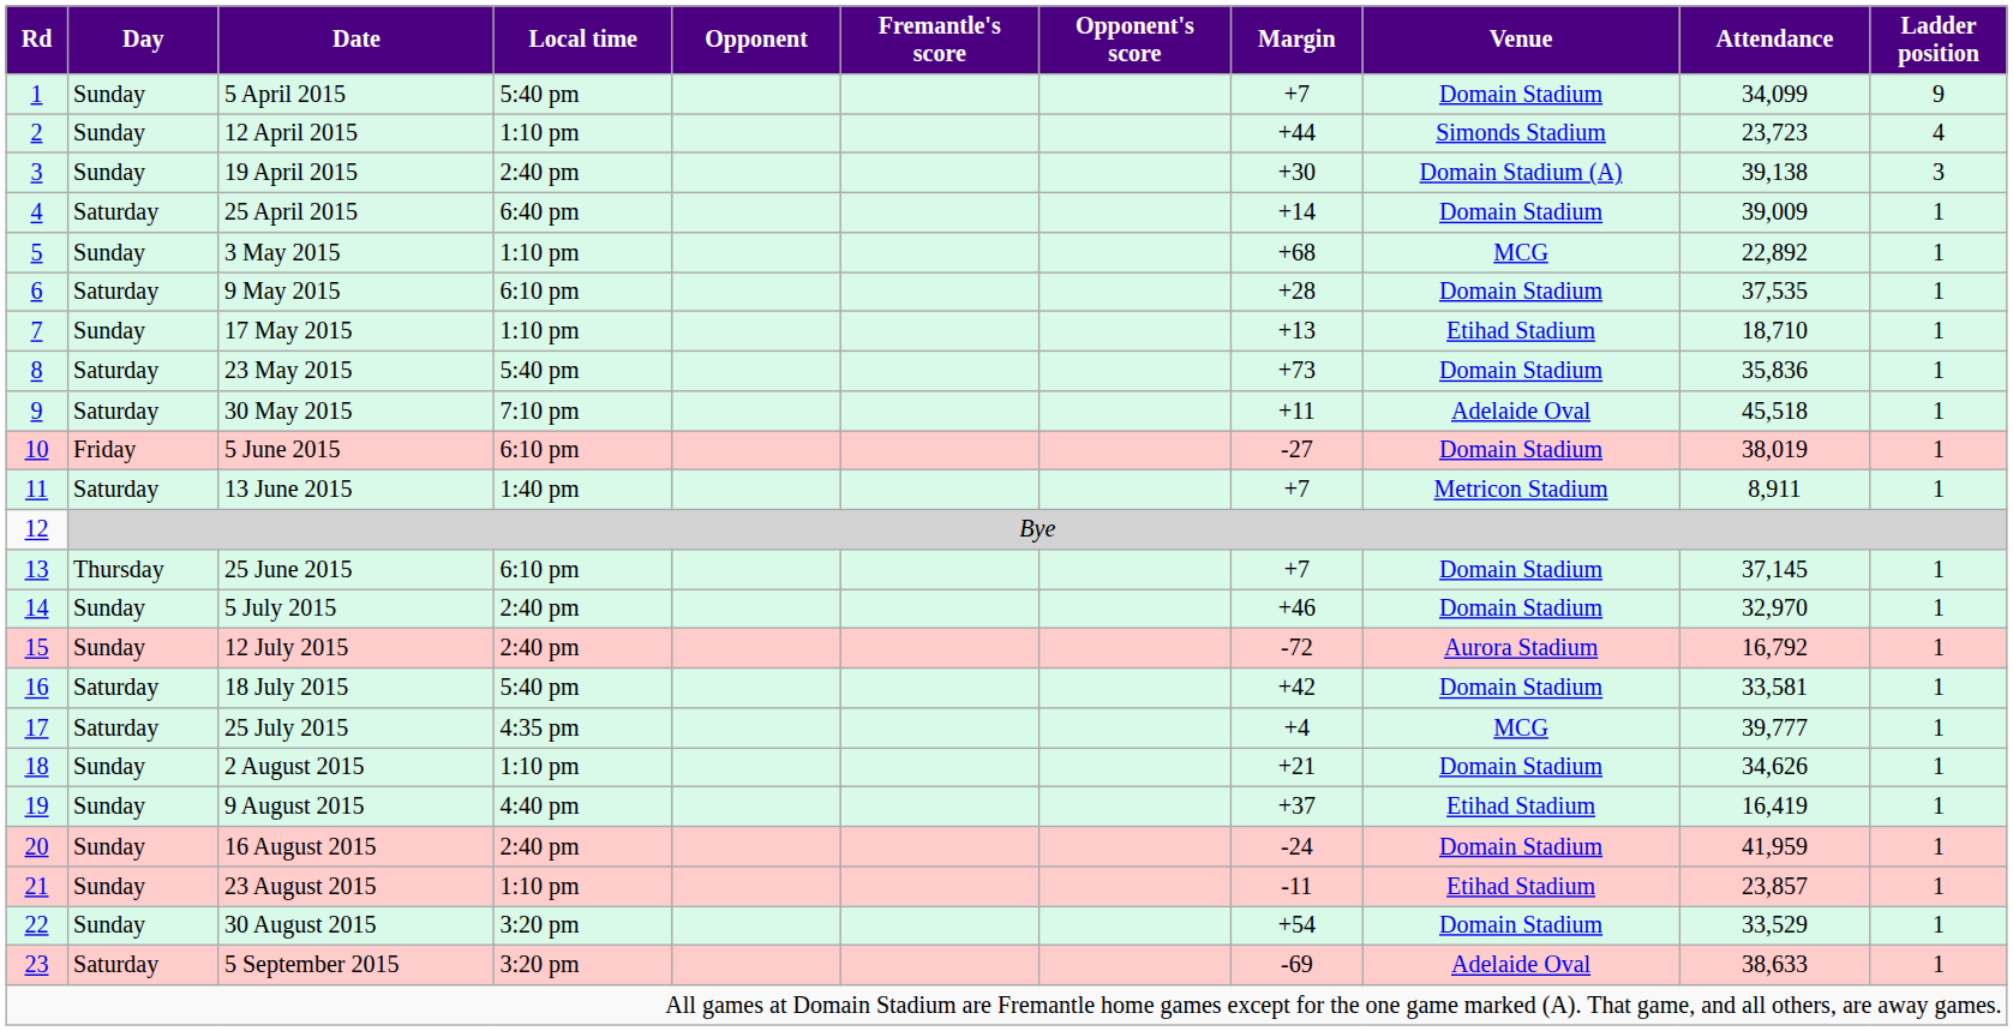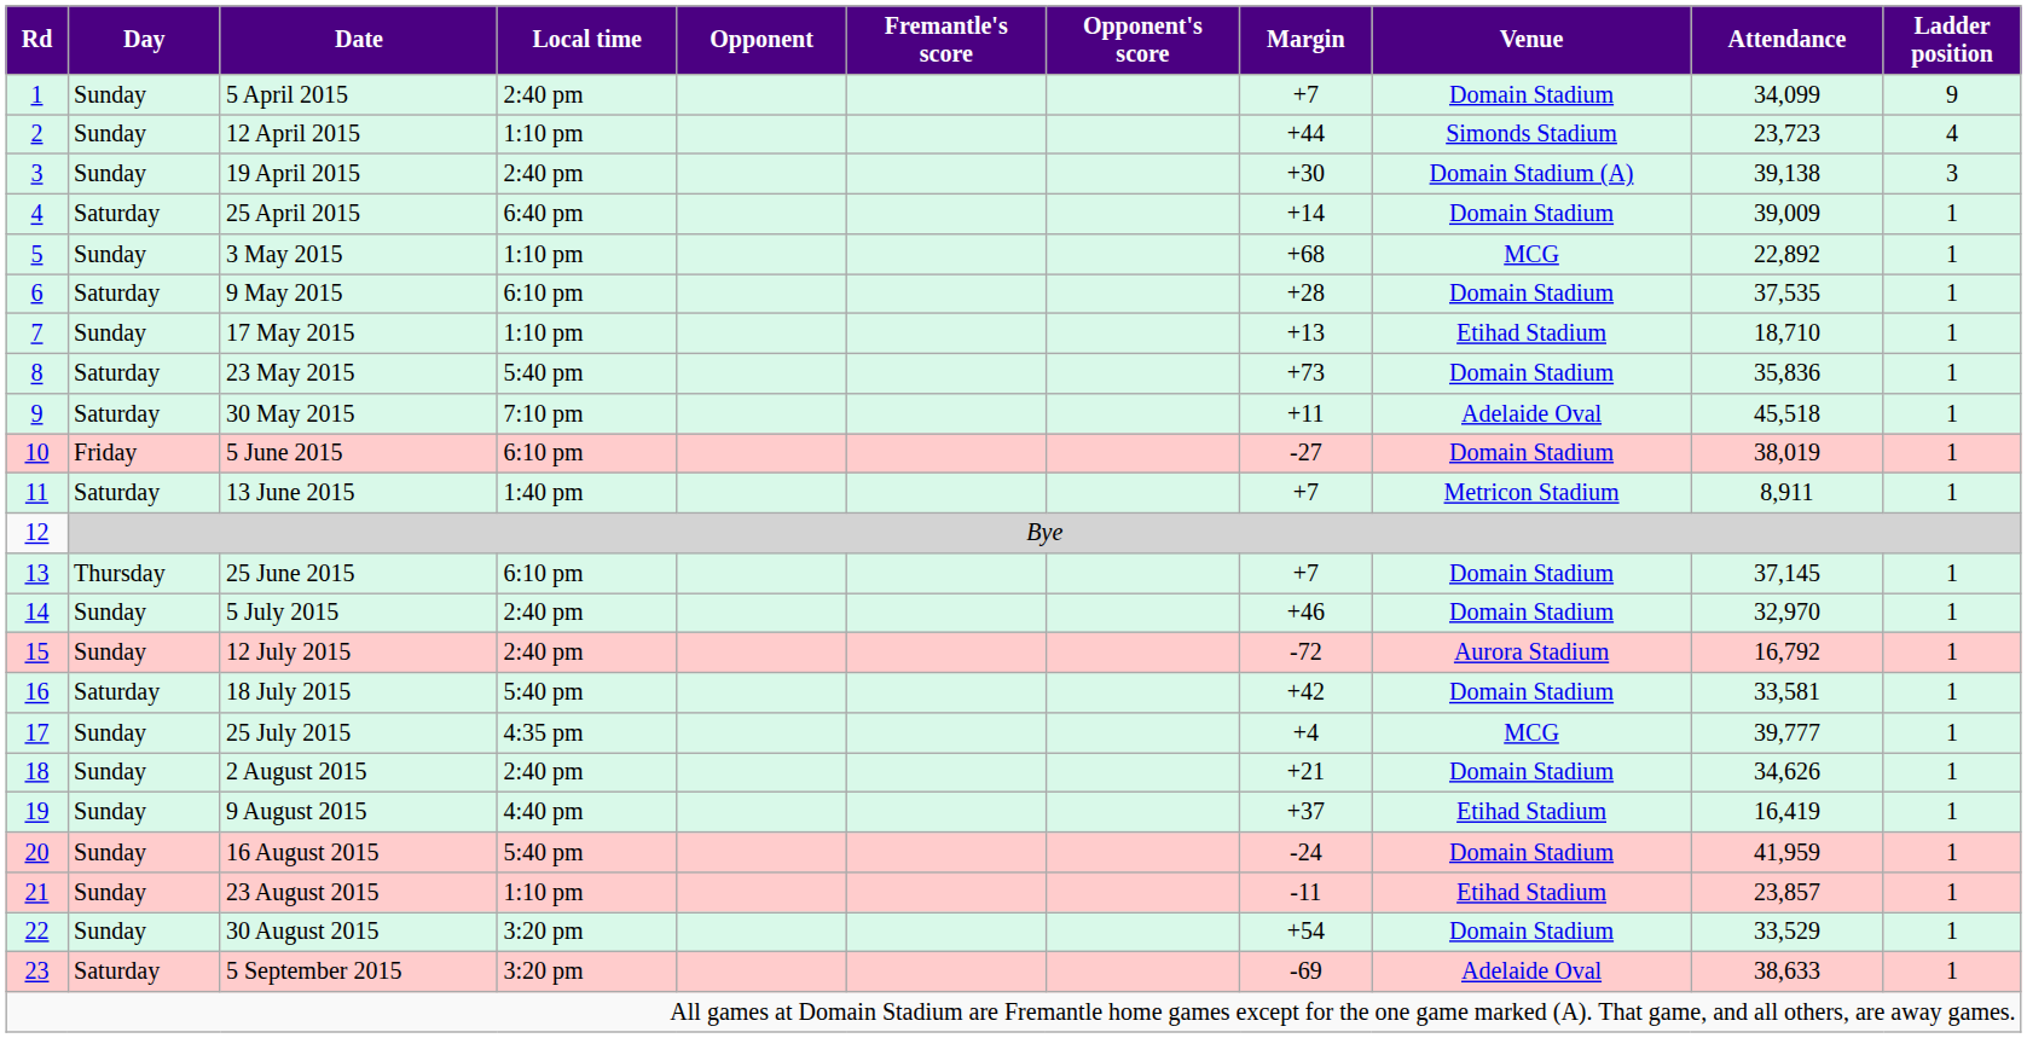 <table class="wikitable sortable" style="font-size:90%; text-align:center; width: 95%; margin-left: auto; margin-right: auto;">
 <tr style="text-align:center; color:white; font-weight:bold">
 <th style="background-color:indigo;" scope="col">Rd</th>
 <th style="background-color:indigo;" scope="col">Day</th>
 <th style="background-color:indigo;" scope="col" data-sort-type="date">Date</th>
 <th style="background-color:indigo;" scope="col">Local time</th>
 <th style="background-color:indigo;" scope="col">Opponent</th>
 <th style="background-color:indigo;" scope="col">Fremantle's<br>score</th>
 <th style="background-color:indigo;" scope="col">Opponent's<br>score</th>
 <th style="background-color:indigo;" scope="col">Margin</th>
 <th style="background-color:indigo;" scope="col">Venue</th>
 <th style="background-color:indigo;" scope="col">Attendance</th>
 <th style="background-color:indigo;" scope="col">Ladder<br>position</th>
 </tr>
 <tr style="background:#d9f9e9;">
 <td><a href='#'>1</a></td>
 <td align=left>Sunday</td>
 <td align=left>5 April 2015</td>
-<td align=left>5:40 pm</td>
+<td align=left>2:40 pm</td>
 <td align=left></td>
 <td><strong></strong></td>
 <td></td>
 <td>+7</td>
 <td><a href='#'>Domain Stadium</a></td>
 <td>34,099</td>
 <td>9</td>
 </tr>
 <tr style="background:#d9f9e9;">
 <td><a href='#'>2</a></td>
 <td align=left>Sunday</td>
 <td align=left>12 April 2015</td>
 <td align=left>1:10 pm</td>
 <td align=left></td>
 <td><strong></strong></td>
 <td></td>
 <td>+44</td>
 <td><a href='#'>Simonds Stadium</a></td>
 <td>23,723</td>
 <td>4</td>
 </tr>
 <tr style="background:#d9f9e9;">
 <td><a href='#'>3</a></td>
 <td align=left>Sunday</td>
 <td align=left>19 April 2015</td>
 <td align=left>2:40 pm</td>
 <td align=left></td>
 <td><strong></strong></td>
 <td></td>
 <td>+30</td>
 <td><a href='#'>Domain Stadium (A)</a></td>
 <td>39,138</td>
 <td>3</td>
 </tr>
 <tr style="background:#d9f9e9;">
 <td><a href='#'>4</a></td>
 <td align=left>Saturday</td>
 <td align=left>25 April 2015</td>
 <td align=left>6:40 pm</td>
 <td align=left></td>
 <td><strong></strong></td>
 <td></td>
 <td>+14</td>
 <td><a href='#'>Domain Stadium</a></td>
 <td>39,009</td>
 <td>1</td>
 </tr>
 <tr style="background:#d9f9e9;">
 <td><a href='#'>5</a></td>
 <td align=left>Sunday</td>
 <td align=left>3 May 2015</td>
 <td align=left>1:10 pm</td>
 <td align=left></td>
 <td><strong></strong></td>
 <td></td>
 <td>+68</td>
 <td><a href='#'>MCG</a></td>
 <td>22,892</td>
 <td>1</td>
 </tr>
 <tr style="background:#d9f9e9;">
 <td><a href='#'>6</a></td>
 <td align=left>Saturday</td>
 <td align=left>9 May 2015</td>
 <td align=left>6:10 pm</td>
 <td align=left></td>
 <td><strong></strong></td>
 <td></td>
 <td>+28</td>
 <td><a href='#'>Domain Stadium</a></td>
 <td>37,535</td>
 <td>1</td>
 </tr>
 <tr style="background:#d9f9e9;">
 <td><a href='#'>7</a></td>
 <td align=left>Sunday</td>
 <td align=left>17 May 2015</td>
 <td align=left>1:10 pm</td>
 <td align=left></td>
 <td><strong></strong></td>
 <td></td>
 <td>+13</td>
 <td><a href='#'>Etihad Stadium</a></td>
 <td>18,710</td>
 <td>1</td>
 </tr>
 <tr style="background:#d9f9e9;">
 <td><a href='#'>8</a></td>
 <td align=left>Saturday</td>
 <td align=left>23 May 2015</td>
 <td align=left>5:40 pm</td>
 <td align=left></td>
 <td><strong></strong></td>
 <td></td>
 <td>+73</td>
 <td><a href='#'>Domain Stadium</a></td>
 <td>35,836</td>
 <td>1</td>
 </tr>
 <tr style="background:#d9f9e9;">
 <td><a href='#'>9</a></td>
 <td align=left>Saturday</td>
 <td align=left>30 May 2015</td>
 <td align=left>7:10 pm</td>
 <td align=left></td>
 <td><strong></strong></td>
 <td></td>
 <td>+11</td>
 <td><a href='#'>Adelaide Oval</a></td>
 <td>45,518</td>
 <td>1</td>
 </tr>
 <tr style="background:#fcc;">
 <td><a href='#'>10</a></td>
 <td align=left>Friday</td>
 <td align=left>5 June 2015</td>
 <td align=left>6:10 pm</td>
 <td align=left></td>
 <td></td>
 <td><strong></strong></td>
 <td>-27</td>
 <td><a href='#'>Domain Stadium</a></td>
 <td>38,019</td>
 <td>1</td>
 </tr>
 <tr style="background:#d9f9e9;">
 <td><a href='#'>11</a></td>
 <td align=left>Saturday</td>
 <td align=left>13 June 2015</td>
 <td align=left>1:40 pm</td>
 <td align=left></td>
 <td><strong></strong></td>
 <td></td>
 <td>+7</td>
 <td><a href='#'>Metricon Stadium</a></td>
 <td>8,911</td>
 <td>1</td>
 </tr>
 <tr>
 <td><a href='#'>12</a></td>
 <td colspan=10 style="background:lightgrey; align=centre"><em>Bye</em></td>
 </tr>
 <tr style="background:#d9f9e9;">
 <td><a href='#'>13</a></td>
 <td align=left>Thursday</td>
 <td align=left>25 June 2015</td>
 <td align=left>6:10 pm</td>
 <td align=left></td>
 <td><strong></strong></td>
 <td></td>
 <td>+7</td>
 <td><a href='#'>Domain Stadium</a></td>
 <td>37,145</td>
 <td>1</td>
 </tr>
 <tr style="background:#d9f9e9;">
 <td><a href='#'>14</a></td>
 <td align=left>Sunday</td>
 <td align=left>5 July 2015</td>
 <td align=left>2:40 pm</td>
 <td align=left></td>
 <td><strong></strong></td>
 <td></td>
 <td>+46</td>
 <td><a href='#'>Domain Stadium</a></td>
 <td>32,970</td>
 <td>1</td>
 </tr>
 <tr style="background:#fcc;">
 <td><a href='#'>15</a></td>
 <td align=left>Sunday</td>
 <td align=left>12 July 2015</td>
 <td align=left>2:40 pm</td>
 <td align=left></td>
 <td></td>
 <td><strong></strong></td>
 <td>-72</td>
 <td><a href='#'>Aurora Stadium</a></td>
 <td>16,792</td>
 <td>1</td>
 </tr>
 <tr style="background:#d9f9e9;">
 <td><a href='#'>16</a></td>
 <td align=left>Saturday</td>
 <td align=left>18 July 2015</td>
 <td align=left>5:40 pm</td>
 <td align=left></td>
 <td><strong></strong></td>
 <td></td>
 <td>+42</td>
 <td><a href='#'>Domain Stadium</a></td>
 <td>33,581</td>
 <td>1</td>
 </tr>
 <tr style="background:#d9f9e9;">
 <td><a href='#'>17</a></td>
-<td align=left>Saturday</td>
+<td align=left>Sunday</td>
 <td align=left>25 July 2015</td>
 <td align=left>4:35 pm</td>
 <td align=left></td>
 <td><strong></strong></td>
 <td></td>
 <td>+4</td>
 <td><a href='#'>MCG</a></td>
 <td>39,777</td>
 <td>1</td>
 </tr>
 <tr style="background:#d9f9e9;">
 <td><a href='#'>18</a></td>
 <td align=left>Sunday</td>
 <td align=left>2 August 2015</td>
-<td align=left>1:10 pm</td>
+<td align=left>2:40 pm</td>
 <td align=left></td>
 <td><strong></strong></td>
 <td></td>
 <td>+21</td>
 <td><a href='#'>Domain Stadium</a></td>
 <td>34,626</td>
 <td>1</td>
 </tr>
 <tr style="background:#d9f9e9;">
 <td><a href='#'>19</a></td>
 <td align=left>Sunday</td>
 <td align=left>9 August 2015</td>
 <td align=left>4:40 pm</td>
 <td align=left></td>
 <td><strong></strong></td>
 <td></td>
 <td>+37</td>
 <td><a href='#'>Etihad Stadium</a></td>
 <td>16,419</td>
 <td>1</td>
 </tr>
 <tr style="background:#fcc;">
 <td><a href='#'>20</a></td>
 <td align=left>Sunday</td>
 <td align=left>16 August 2015</td>
-<td align=left>2:40 pm</td>
+<td align=left>5:40 pm</td>
 <td align=left></td>
 <td></td>
 <td><strong></strong></td>
 <td>-24</td>
 <td><a href='#'>Domain Stadium</a></td>
 <td>41,959</td>
 <td>1</td>
 </tr>
 <tr style="background:#fcc;">
 <td><a href='#'>21</a></td>
 <td align=left>Sunday</td>
 <td align=left>23 August 2015</td>
 <td align=left>1:10 pm</td>
 <td align=left></td>
 <td></td>
 <td><strong></strong></td>
 <td>-11</td>
 <td><a href='#'>Etihad Stadium</a></td>
 <td>23,857</td>
 <td>1</td>
 </tr>
 <tr style="background:#d9f9e9;">
 <td><a href='#'>22</a></td>
 <td align=left>Sunday</td>
 <td align=left>30 August 2015</td>
 <td align=left>3:20 pm</td>
 <td align=left></td>
 <td><strong></strong></td>
 <td></td>
 <td>+54</td>
 <td><a href='#'>Domain Stadium</a></td>
 <td>33,529</td>
 <td>1</td>
 </tr>
 <tr style="background:#fcc;">
 <td><a href='#'>23</a></td>
 <td align=left>Saturday</td>
 <td align=left>5 September 2015</td>
 <td align=left>3:20 pm</td>
 <td align=left></td>
 <td></td>
 <td><strong></strong></td>
 <td>-69</td>
 <td><a href='#'>Adelaide Oval</a></td>
 <td>38,633</td>
 <td>1</td>
 </tr>
 <tr class="sortbottom">
 <td colspan=11; align="right">All games at Domain Stadium are Fremantle home games except for the one game marked (A).  That game, and all others, are away games. </td>
 </tr>
 </table>
